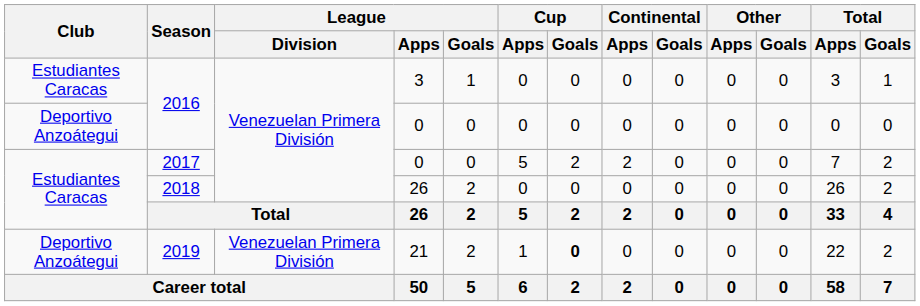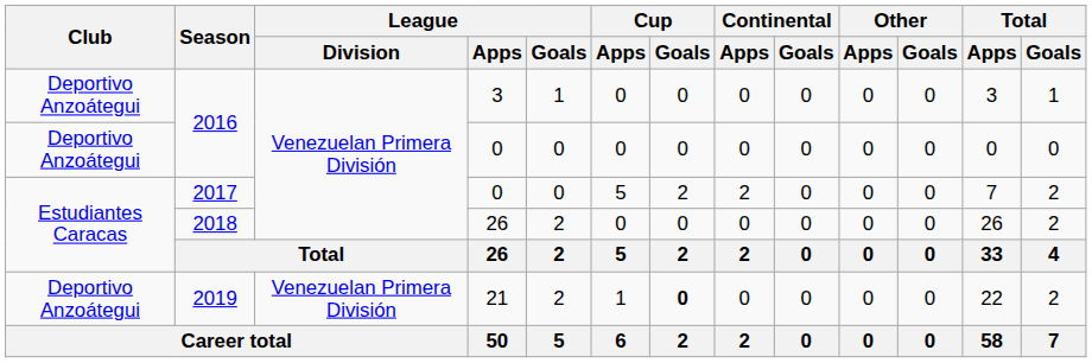 <table class="wikitable" style="text-align: center">
 <tr>
 <th rowspan="2">Club</th>
 <th rowspan="2">Season</th>
 <th colspan="3">League</th>
 <th colspan="2">Cup</th>
 <th colspan="2">Continental</th>
 <th colspan="2">Other</th>
 <th colspan="2">Total</th>
 </tr>
 <tr>
 <th>Division</th>
 <th>Apps</th>
 <th>Goals</th>
 <th>Apps</th>
 <th>Goals</th>
 <th>Apps</th>
 <th>Goals</th>
 <th>Apps</th>
 <th>Goals</th>
 <th>Apps</th>
 <th>Goals</th>
 </tr>
 <tr>
-<td><a href='#'>Estudiantes Caracas</a></td>
+<td><a href='#'>Deportivo Anzoátegui</a></td>
 <td rowspan="2"><a href='#'>2016</a></td>
 <td rowspan="4"><a href='#'>Venezuelan Primera División</a></td>
 <td>3</td>
 <td>1</td>
 <td>0</td>
 <td>0</td>
 <td>0</td>
 <td>0</td>
 <td>0</td>
 <td>0</td>
 <td>3</td>
 <td>1</td>
 </tr>
 <tr>
 <td><a href='#'>Deportivo Anzoátegui</a></td>
 <td>0</td>
 <td>0</td>
 <td>0</td>
 <td>0</td>
 <td>0</td>
 <td>0</td>
 <td>0</td>
 <td>0</td>
 <td>0</td>
 <td>0</td>
 </tr>
 <tr>
 <td rowspan="3"><a href='#'>Estudiantes Caracas</a></td>
 <td><a href='#'>2017</a></td>
 <td>0</td>
 <td>0</td>
 <td>5</td>
 <td>2</td>
 <td>2</td>
 <td>0</td>
 <td>0</td>
 <td>0</td>
 <td>7</td>
 <td>2</td>
 </tr>
 <tr>
 <td><a href='#'>2018</a></td>
 <td>26</td>
 <td>2</td>
 <td>0</td>
 <td>0</td>
 <td>0</td>
 <td>0</td>
 <td>0</td>
 <td>0</td>
 <td>26</td>
 <td>2</td>
 </tr>
 <tr>
 <th colspan="2"><strong>Total</strong></th>
 <th>26</th>
 <th>2</th>
 <th>5</th>
 <th>2</th>
 <th>2</th>
 <th>0</th>
 <th>0</th>
 <th>0</th>
 <th>33</th>
 <th>4</th>
 </tr>
 <tr>
 <td><a href='#'>Deportivo Anzoátegui</a></td>
 <td><a href='#'>2019</a></td>
 <td><a href='#'>Venezuelan Primera División</a></td>
 <td>21</td>
 <td>2</td>
 <td>1</td>
 <td><strong>0</strong></td>
 <td>0</td>
 <td>0</td>
 <td>0</td>
 <td>0</td>
 <td>22</td>
 <td>2</td>
 </tr>
 <tr>
 <th colspan="3"><strong>Career total</strong></th>
 <th>50</th>
 <th>5</th>
 <th>6</th>
 <th>2</th>
 <th>2</th>
 <th>0</th>
 <th>0</th>
 <th>0</th>
 <th>58</th>
 <th>7</th>
 </tr>
 </table>
